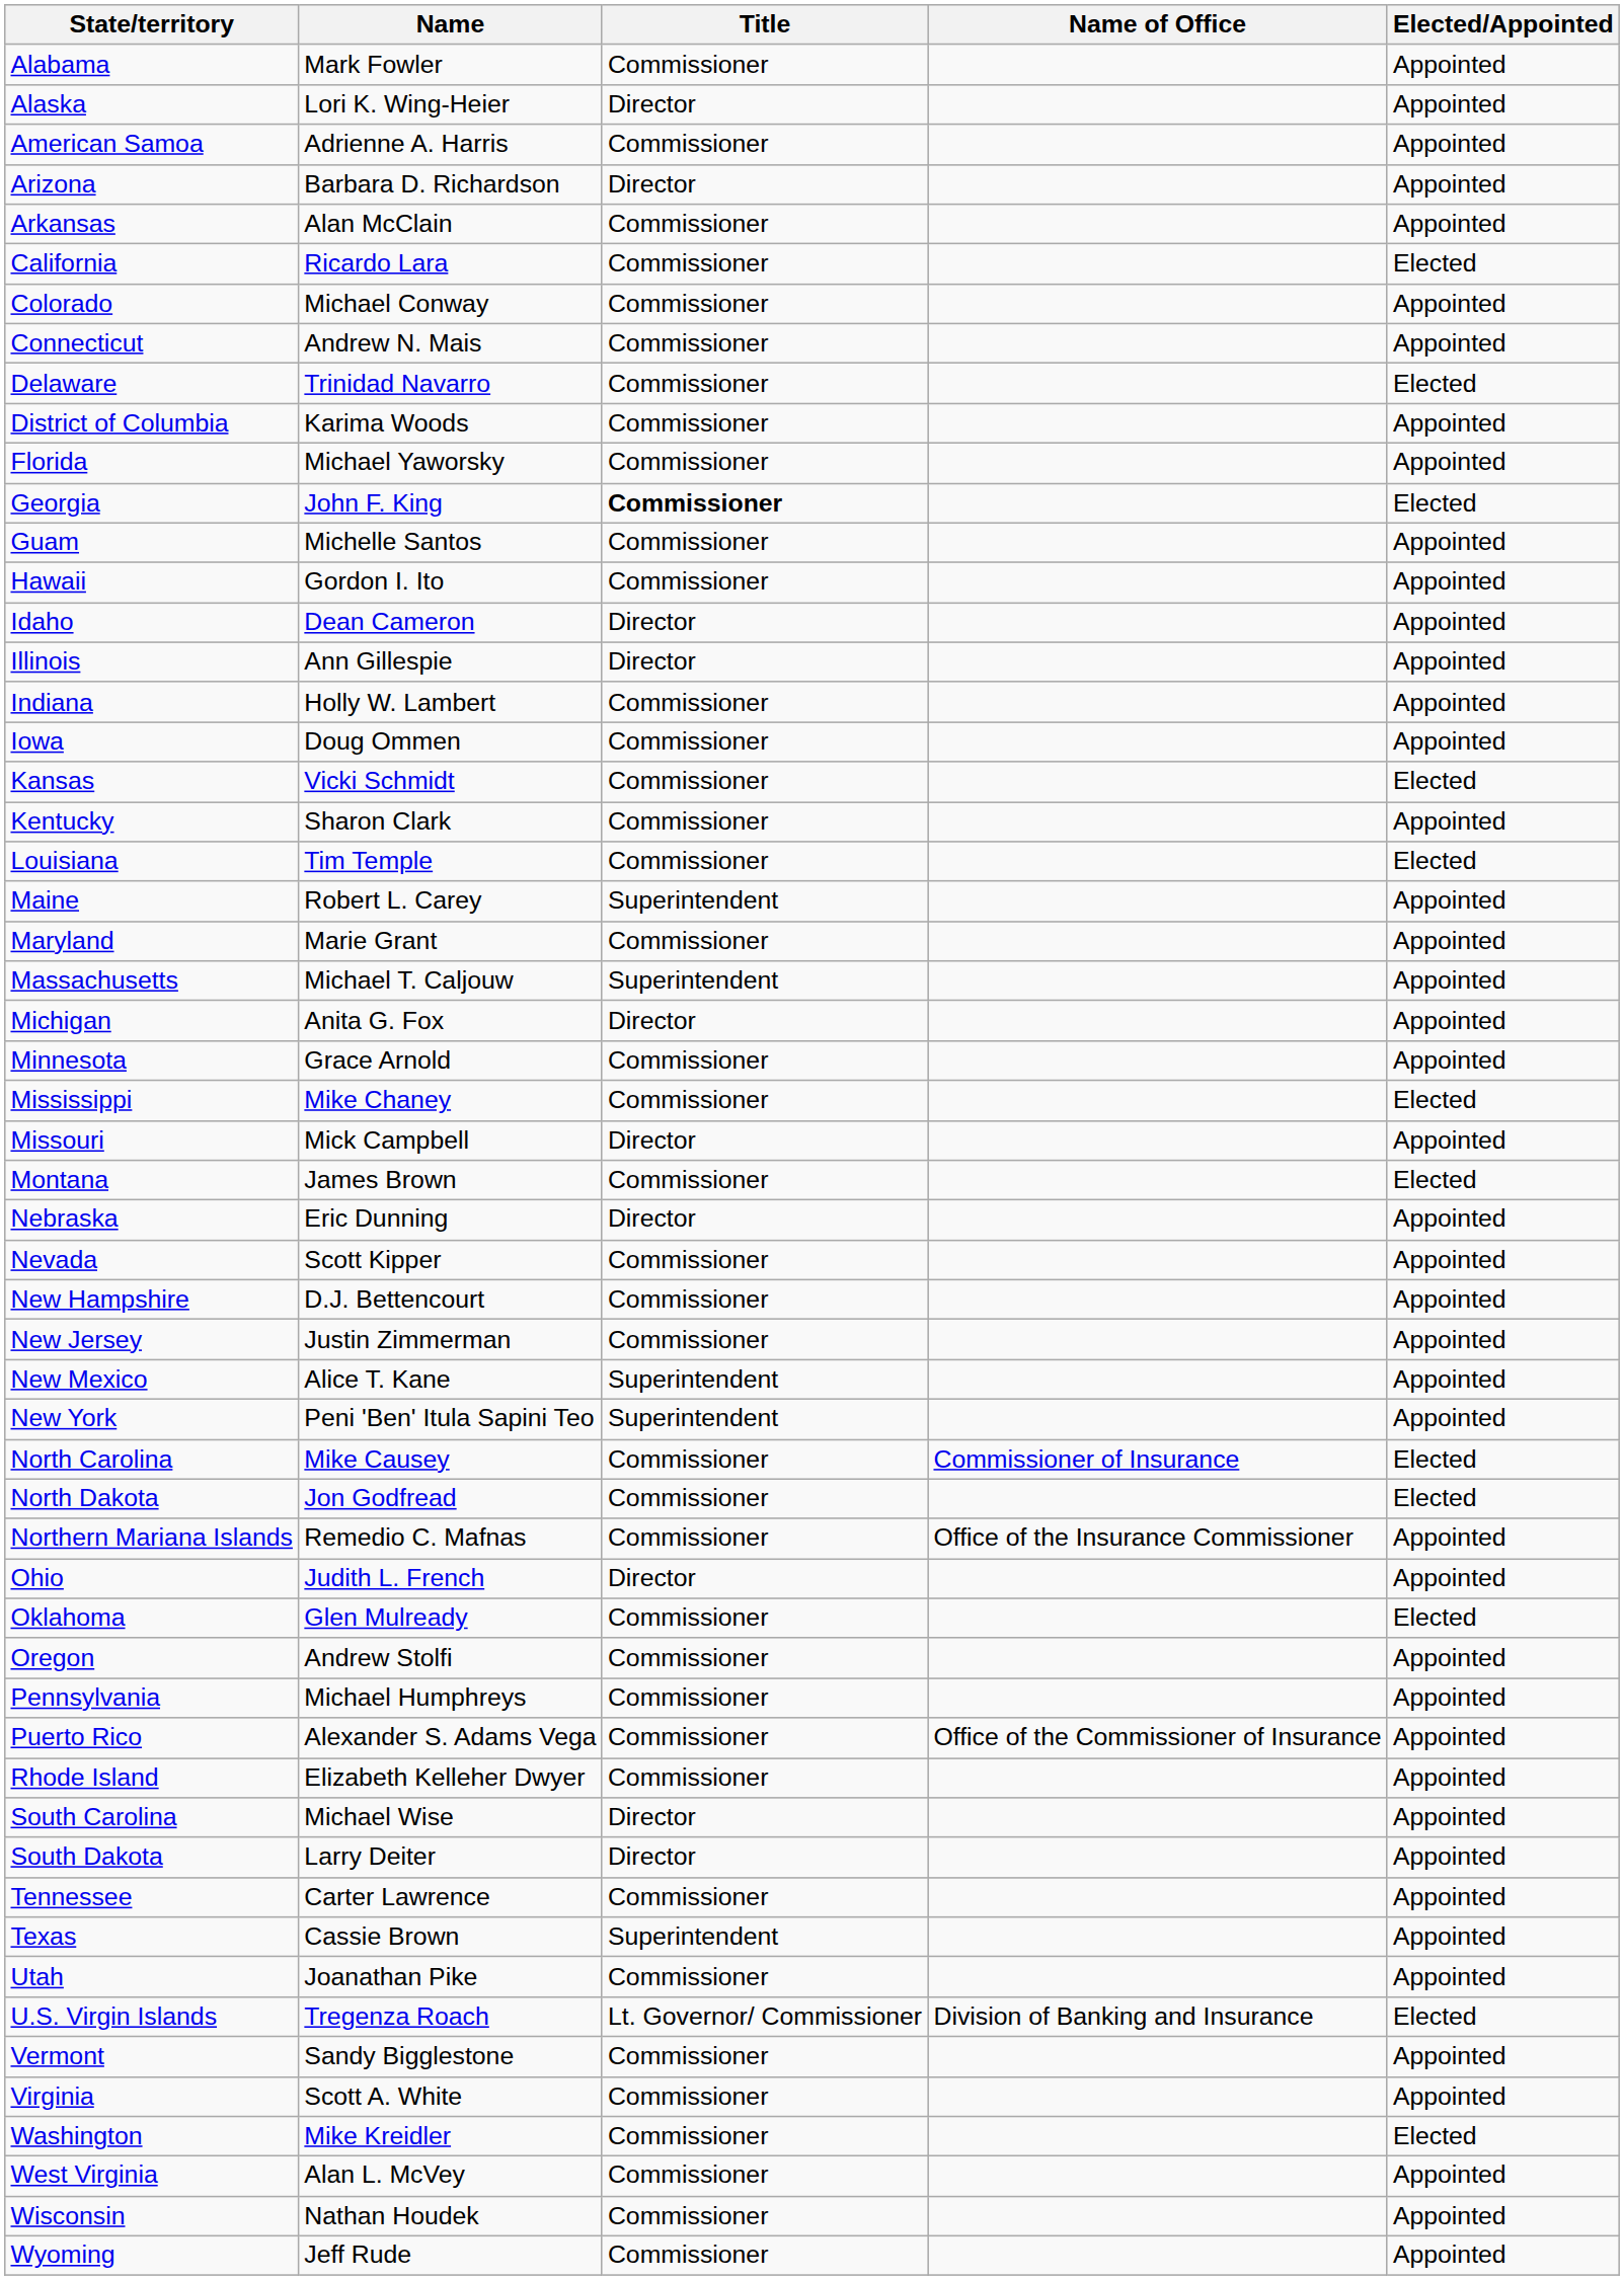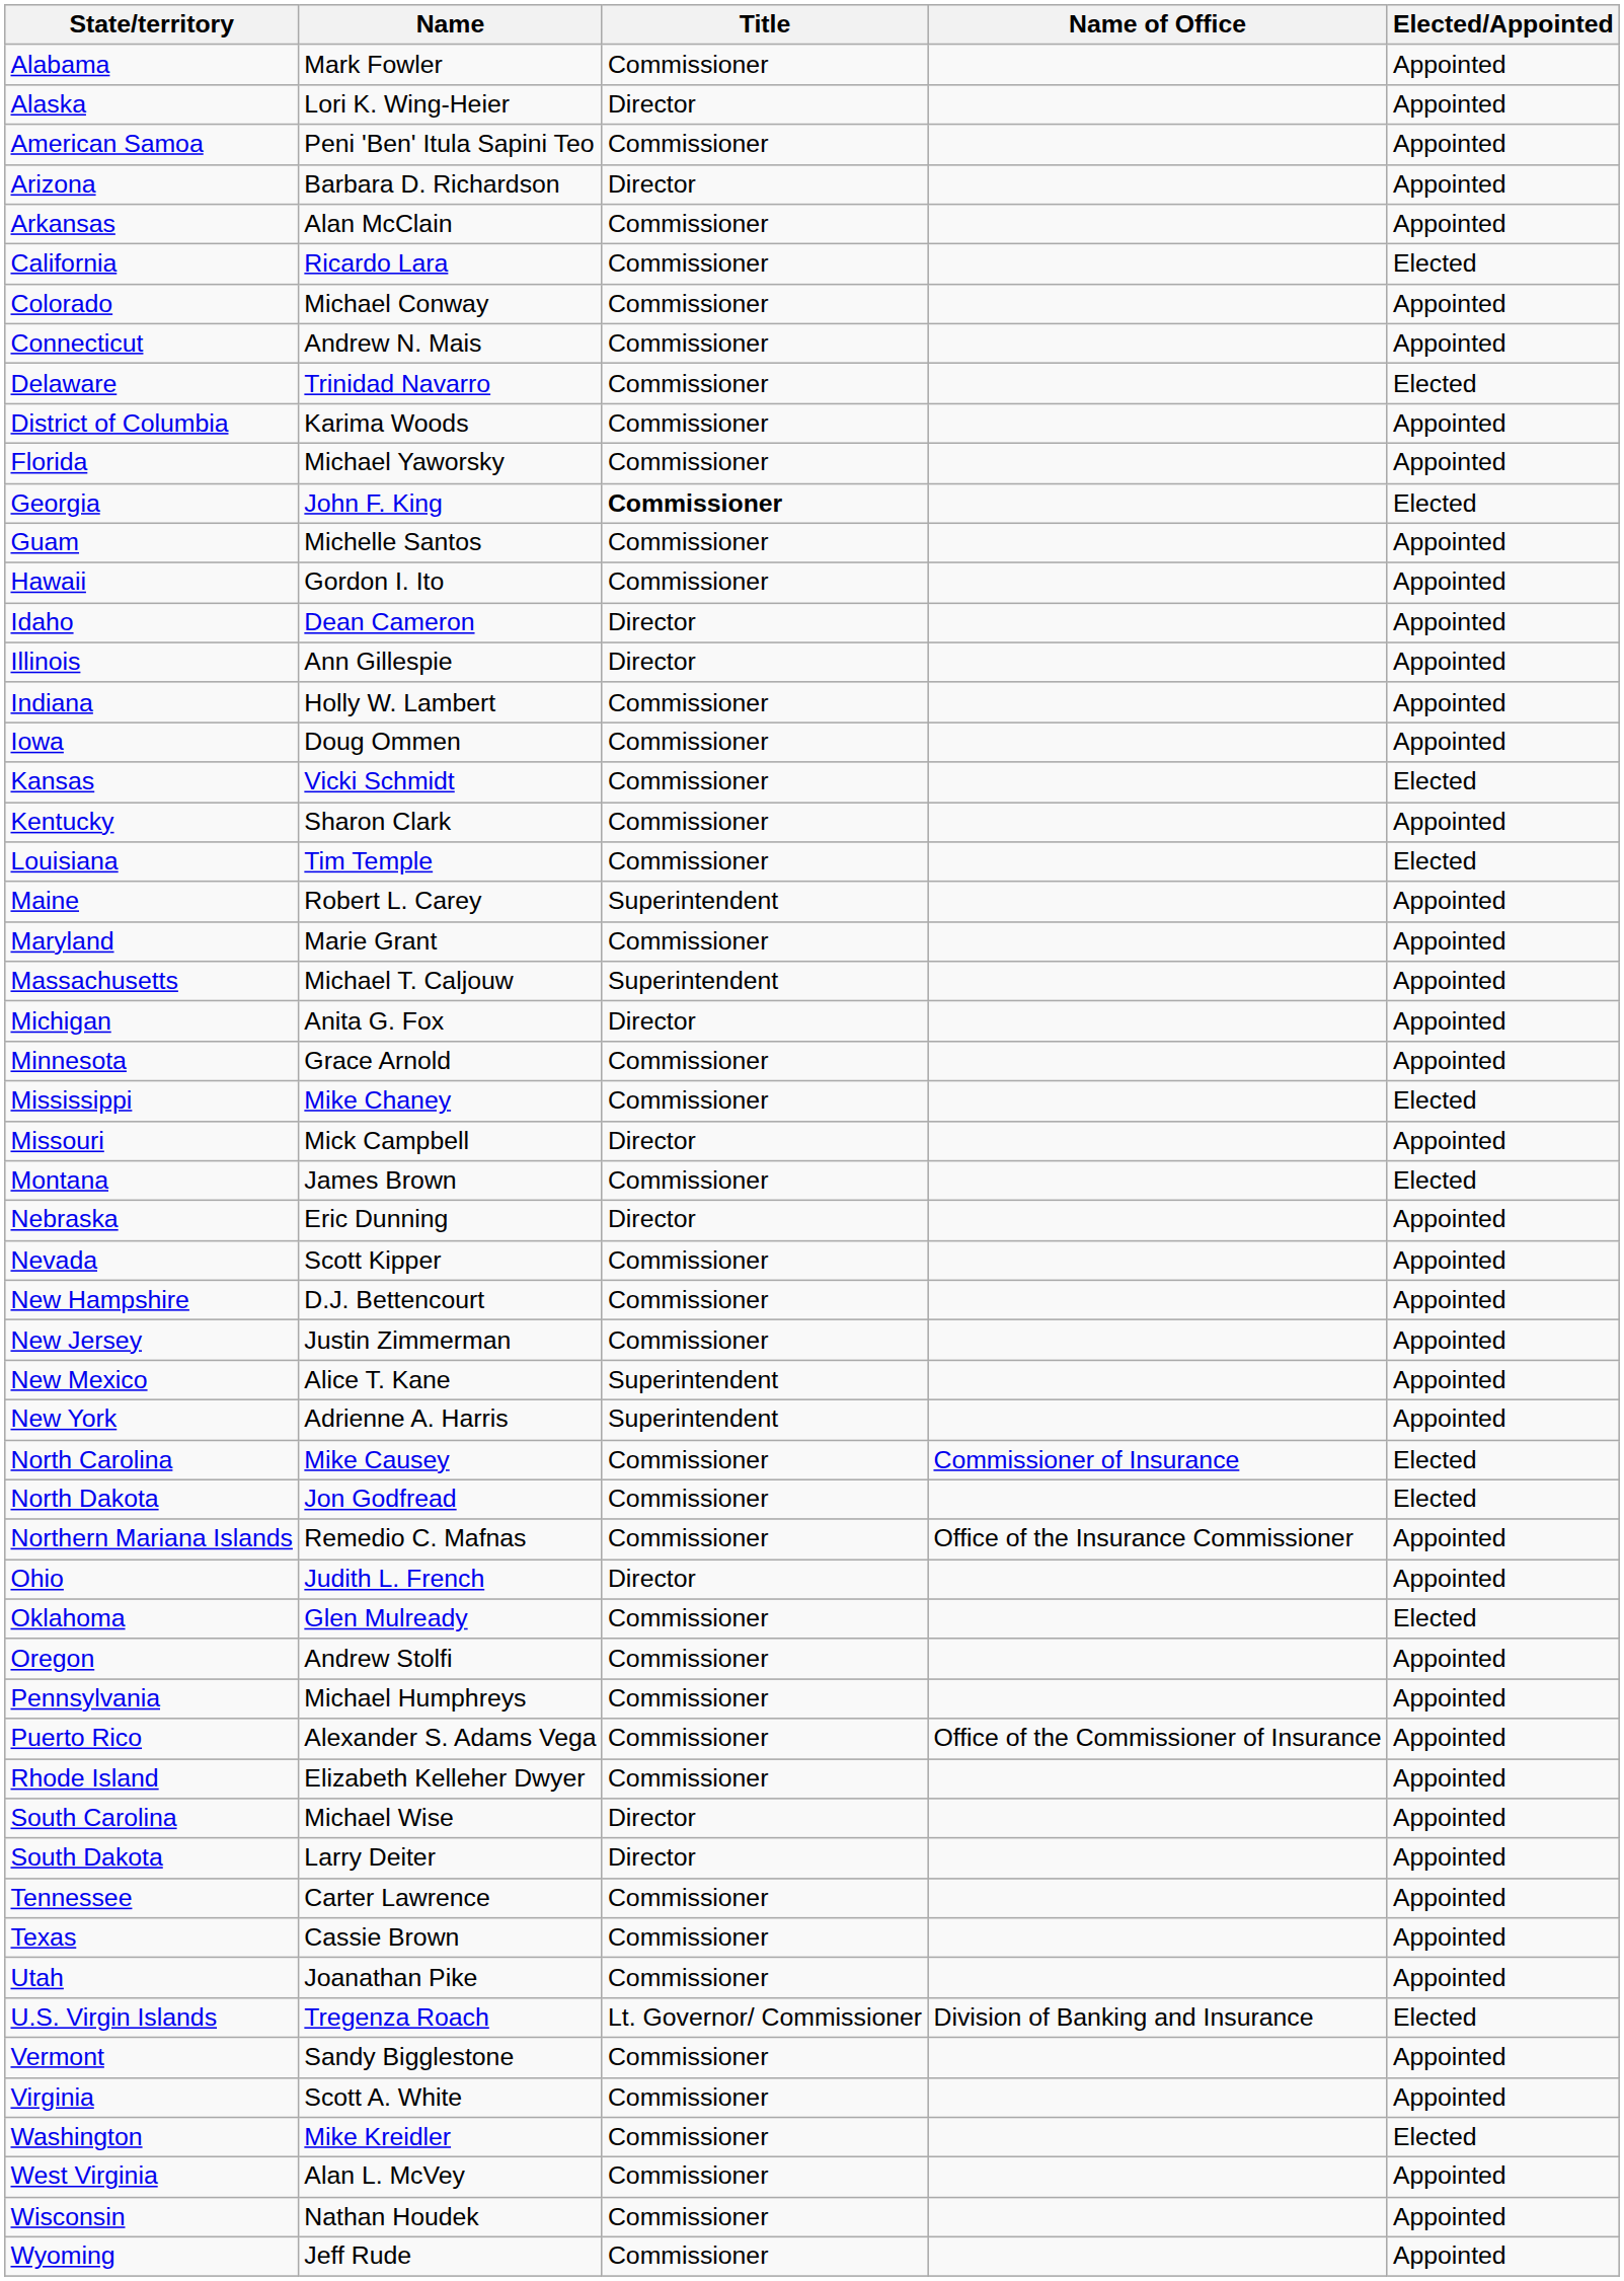 <table class="wikitable sortable">
 <tr>
 <th>State/territory</th>
 <th>Name</th>
 <th>Title</th>
 <th>Name of Office</th>
 <th>Elected/Appointed</th>
 </tr>
 <tr>
 <td><a href='#'>Alabama</a></td>
 <td>Mark Fowler</td>
 <td>Commissioner</td>
 <td></td>
 <td>Appointed</td>
 </tr>
 <tr>
 <td><a href='#'>Alaska</a></td>
 <td>Lori K. Wing-Heier</td>
 <td>Director</td>
 <td></td>
 <td>Appointed</td>
 </tr>
 <tr>
 <td><a href='#'>American Samoa</a></td>
-<td>Adrienne A. Harris</td>
+<td>Peni 'Ben' Itula Sapini Teo</td>
 <td>Commissioner</td>
 <td></td>
 <td>Appointed</td>
 </tr>
 <tr>
 <td><a href='#'>Arizona</a></td>
 <td>Barbara D. Richardson</td>
 <td>Director</td>
 <td></td>
 <td>Appointed</td>
 </tr>
 <tr>
 <td><a href='#'>Arkansas</a></td>
 <td>Alan McClain</td>
 <td>Commissioner</td>
 <td></td>
 <td>Appointed</td>
 </tr>
 <tr>
 <td><a href='#'>California</a></td>
 <td><a href='#'>Ricardo Lara</a></td>
 <td>Commissioner</td>
 <td></td>
 <td>Elected</td>
 </tr>
 <tr>
 <td><a href='#'>Colorado</a></td>
 <td>Michael Conway</td>
 <td>Commissioner</td>
 <td></td>
 <td>Appointed</td>
 </tr>
 <tr>
 <td><a href='#'>Connecticut</a></td>
 <td>Andrew N. Mais</td>
 <td>Commissioner</td>
 <td></td>
 <td>Appointed</td>
 </tr>
 <tr>
 <td><a href='#'>Delaware</a></td>
 <td><a href='#'>Trinidad Navarro</a></td>
 <td>Commissioner</td>
 <td></td>
 <td>Elected</td>
 </tr>
 <tr>
 <td><a href='#'>District of Columbia</a></td>
 <td>Karima Woods</td>
 <td>Commissioner</td>
 <td></td>
 <td>Appointed</td>
 </tr>
 <tr>
 <td><a href='#'>Florida</a></td>
 <td>Michael Yaworsky</td>
 <td>Commissioner</td>
 <td></td>
 <td>Appointed</td>
 </tr>
 <tr>
 <td><a href='#'>Georgia</a></td>
 <td><a href='#'>John F. King</a></td>
 <td><strong>Commissioner</strong></td>
 <td></td>
 <td>Elected</td>
 </tr>
 <tr>
 <td><a href='#'>Guam</a></td>
 <td>Michelle Santos</td>
 <td>Commissioner</td>
 <td></td>
 <td>Appointed</td>
 </tr>
 <tr>
 <td><a href='#'>Hawaii</a></td>
 <td>Gordon I. Ito</td>
 <td>Commissioner</td>
 <td></td>
 <td>Appointed</td>
 </tr>
 <tr>
 <td><a href='#'>Idaho</a></td>
 <td><a href='#'>Dean Cameron</a></td>
 <td>Director</td>
 <td></td>
 <td>Appointed</td>
 </tr>
 <tr>
 <td><a href='#'>Illinois</a></td>
 <td>Ann Gillespie</td>
 <td>Director</td>
 <td></td>
 <td>Appointed</td>
 </tr>
 <tr>
 <td><a href='#'>Indiana</a></td>
 <td>Holly W. Lambert</td>
 <td>Commissioner</td>
 <td></td>
 <td>Appointed</td>
 </tr>
 <tr>
 <td><a href='#'>Iowa</a></td>
 <td>Doug Ommen</td>
 <td>Commissioner</td>
 <td></td>
 <td>Appointed</td>
 </tr>
 <tr>
 <td><a href='#'>Kansas</a></td>
 <td><a href='#'>Vicki Schmidt</a></td>
 <td>Commissioner</td>
 <td></td>
 <td>Elected</td>
 </tr>
 <tr>
 <td><a href='#'>Kentucky</a></td>
 <td>Sharon Clark</td>
 <td>Commissioner</td>
 <td></td>
 <td>Appointed</td>
 </tr>
 <tr>
 <td><a href='#'>Louisiana</a></td>
 <td><a href='#'>Tim Temple</a></td>
 <td>Commissioner</td>
 <td></td>
 <td>Elected</td>
 </tr>
 <tr>
 <td><a href='#'>Maine</a></td>
 <td>Robert L. Carey</td>
 <td>Superintendent</td>
 <td></td>
 <td>Appointed</td>
 </tr>
 <tr>
 <td><a href='#'>Maryland</a></td>
 <td>Marie Grant</td>
 <td>Commissioner</td>
 <td></td>
 <td>Appointed</td>
 </tr>
 <tr>
 <td><a href='#'>Massachusetts</a></td>
 <td>Michael T. Caljouw</td>
 <td>Superintendent</td>
 <td></td>
 <td>Appointed</td>
 </tr>
 <tr>
 <td><a href='#'>Michigan</a></td>
 <td>Anita G. Fox</td>
 <td>Director</td>
 <td></td>
 <td>Appointed</td>
 </tr>
 <tr>
 <td><a href='#'>Minnesota</a></td>
 <td>Grace Arnold</td>
 <td>Commissioner</td>
 <td></td>
 <td>Appointed</td>
 </tr>
 <tr>
 <td><a href='#'>Mississippi</a></td>
 <td><a href='#'>Mike Chaney</a></td>
 <td>Commissioner</td>
 <td></td>
 <td>Elected</td>
 </tr>
 <tr>
 <td><a href='#'>Missouri</a></td>
 <td>Mick Campbell</td>
 <td>Director</td>
 <td></td>
 <td>Appointed</td>
 </tr>
 <tr>
 <td><a href='#'>Montana</a></td>
 <td>James Brown</td>
 <td>Commissioner</td>
 <td></td>
 <td>Elected</td>
 </tr>
 <tr>
 <td><a href='#'>Nebraska</a></td>
 <td>Eric Dunning</td>
 <td>Director</td>
 <td></td>
 <td>Appointed</td>
 </tr>
 <tr>
 <td><a href='#'>Nevada</a></td>
 <td>Scott Kipper</td>
 <td>Commissioner</td>
 <td></td>
 <td>Appointed</td>
 </tr>
 <tr>
 <td><a href='#'>New Hampshire</a></td>
 <td>D.J. Bettencourt</td>
 <td>Commissioner</td>
 <td></td>
 <td>Appointed</td>
 </tr>
 <tr>
 <td><a href='#'>New Jersey</a></td>
 <td>Justin Zimmerman</td>
 <td>Commissioner</td>
 <td></td>
 <td>Appointed</td>
 </tr>
 <tr>
 <td><a href='#'>New Mexico</a></td>
 <td>Alice T. Kane</td>
 <td>Superintendent</td>
 <td></td>
 <td>Appointed</td>
 </tr>
 <tr>
 <td><a href='#'>New York</a></td>
-<td>Peni 'Ben' Itula Sapini Teo</td>
+<td>Adrienne A. Harris</td>
 <td>Superintendent</td>
 <td></td>
 <td>Appointed</td>
 </tr>
 <tr>
 <td><a href='#'>North Carolina</a></td>
 <td><a href='#'>Mike Causey</a></td>
 <td>Commissioner</td>
 <td><a href='#'>Commissioner of Insurance</a></td>
 <td>Elected</td>
 </tr>
 <tr>
 <td><a href='#'>North Dakota</a></td>
 <td><a href='#'>Jon Godfread</a></td>
 <td>Commissioner</td>
 <td></td>
 <td>Elected</td>
 </tr>
 <tr>
 <td><a href='#'>Northern Mariana Islands</a></td>
 <td>Remedio C. Mafnas</td>
 <td>Commissioner</td>
 <td>Office of the Insurance Commissioner</td>
 <td>Appointed</td>
 </tr>
 <tr>
 <td><a href='#'>Ohio</a></td>
 <td><a href='#'>Judith L. French</a></td>
 <td>Director</td>
 <td></td>
 <td>Appointed</td>
 </tr>
 <tr>
 <td><a href='#'>Oklahoma</a></td>
 <td><a href='#'>Glen Mulready</a></td>
 <td>Commissioner</td>
 <td></td>
 <td>Elected</td>
 </tr>
 <tr>
 <td><a href='#'>Oregon</a></td>
 <td>Andrew Stolfi</td>
 <td>Commissioner</td>
 <td></td>
 <td>Appointed</td>
 </tr>
 <tr>
 <td><a href='#'>Pennsylvania</a></td>
 <td>Michael Humphreys</td>
 <td>Commissioner</td>
 <td></td>
 <td>Appointed</td>
 </tr>
 <tr>
 <td><a href='#'>Puerto Rico</a></td>
 <td>Alexander S. Adams Vega</td>
 <td>Commissioner</td>
 <td>Office of the Commissioner of Insurance</td>
 <td>Appointed</td>
 </tr>
 <tr>
 <td><a href='#'>Rhode Island</a></td>
 <td>Elizabeth Kelleher Dwyer</td>
 <td>Commissioner</td>
 <td></td>
 <td>Appointed</td>
 </tr>
 <tr>
 <td><a href='#'>South Carolina</a></td>
 <td>Michael Wise</td>
 <td>Director</td>
 <td></td>
 <td>Appointed</td>
 </tr>
 <tr>
 <td><a href='#'>South Dakota</a></td>
 <td>Larry Deiter</td>
 <td>Director</td>
 <td></td>
 <td>Appointed</td>
 </tr>
 <tr>
 <td><a href='#'>Tennessee</a></td>
 <td>Carter Lawrence</td>
 <td>Commissioner</td>
 <td></td>
 <td>Appointed</td>
 </tr>
 <tr>
 <td><a href='#'>Texas</a></td>
 <td>Cassie Brown</td>
-<td>Superintendent</td>
+<td>Commissioner</td>
 <td></td>
 <td>Appointed</td>
 </tr>
 <tr>
 <td><a href='#'>Utah</a></td>
 <td>Joanathan Pike</td>
 <td>Commissioner</td>
 <td></td>
 <td>Appointed</td>
 </tr>
 <tr>
 <td><a href='#'>U.S. Virgin Islands</a></td>
 <td><a href='#'>Tregenza Roach</a></td>
 <td>Lt. Governor/ Commissioner</td>
 <td>Division of Banking and Insurance</td>
 <td>Elected</td>
 </tr>
 <tr>
 <td><a href='#'>Vermont</a></td>
 <td>Sandy Bigglestone</td>
 <td>Commissioner</td>
 <td></td>
 <td>Appointed</td>
 </tr>
 <tr>
 <td><a href='#'>Virginia</a></td>
 <td>Scott A. White</td>
 <td>Commissioner</td>
 <td></td>
 <td>Appointed</td>
 </tr>
 <tr>
 <td><a href='#'>Washington</a></td>
 <td><a href='#'>Mike Kreidler</a></td>
 <td>Commissioner</td>
 <td></td>
 <td>Elected</td>
 </tr>
 <tr>
 <td><a href='#'>West Virginia</a></td>
 <td>Alan L. McVey</td>
 <td>Commissioner</td>
 <td></td>
 <td>Appointed</td>
 </tr>
 <tr>
 <td><a href='#'>Wisconsin</a></td>
 <td>Nathan Houdek</td>
 <td>Commissioner</td>
 <td></td>
 <td>Appointed</td>
 </tr>
 <tr>
 <td><a href='#'>Wyoming</a></td>
 <td>Jeff Rude</td>
 <td>Commissioner</td>
 <td></td>
 <td>Appointed</td>
 </tr>
 </table>
